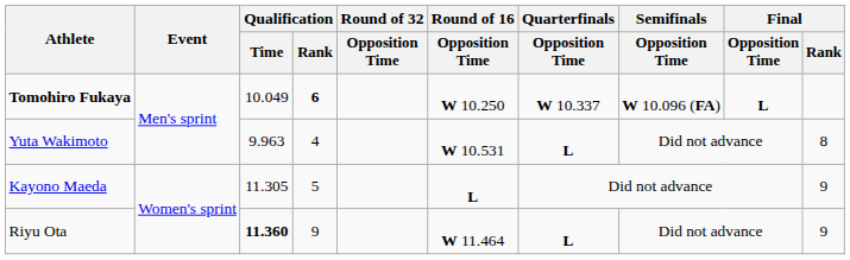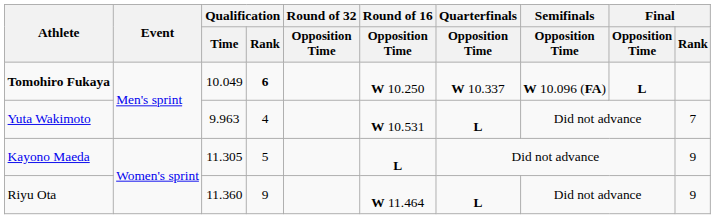 <table class=wikitable style=font-size:90%;text-align:center>
 <tr>
 <th rowspan=2>Athlete</th>
 <th rowspan=2>Event</th>
 <th colspan=2>Qualification</th>
 <th>Round of 32</th>
 <th>Round of 16</th>
 <th>Quarterfinals</th>
 <th>Semifinals</th>
 <th colspan=2>Final</th>
 </tr>
 <tr style="font-size:95%">
 <th>Time</th>
 <th>Rank</th>
 <th>Opposition<br>Time</th>
 <th>Opposition<br>Time</th>
 <th>Opposition<br>Time</th>
 <th>Opposition<br>Time</th>
 <th>Opposition<br>Time</th>
 <th>Rank</th>
 </tr>
 <tr>
 <td style="text-align:left"><strong>Tomohiro Fukaya</strong></td>
 <td style="text-align:left" rowspan=2><a href='#'>Men's sprint</a></td>
 <td>10.049</td>
 <td><strong>6</strong></td>
 <td></td>
 <td><br><strong>W</strong> 10.250</td>
 <td><br><strong>W</strong> 10.337</td>
 <td><br><strong>W</strong> 10.096 (<strong>FA</strong>)</td>
 <td><br><strong>L</strong></td>
 <td></td>
 </tr>
 <tr>
 <td style="text-align:left"><a href='#'>Yuta Wakimoto</a></td>
 <td>9.963</td>
 <td>4</td>
 <td></td>
 <td><br><strong>W</strong> 10.531</td>
 <td><br><strong>L</strong></td>
 <td colspan=2>Did not advance</td>
-<td>8</td>
+<td>7</td>
 </tr>
 <tr>
 <td style="text-align:left"><a href='#'>Kayono Maeda</a></td>
 <td style="text-align:left" rowspan=2><a href='#'>Women's sprint</a></td>
 <td>11.305</td>
 <td>5</td>
 <td></td>
 <td><br><strong>L</strong></td>
 <td colspan=3>Did not advance</td>
 <td>9</td>
 </tr>
 <tr>
 <td style="text-align:left">Riyu Ota</td>
-<td><strong>11.360</strong></td>
+<td>11.360</td>
 <td>9</td>
 <td></td>
 <td><br><strong>W</strong> 11.464</td>
 <td><br><strong>L</strong></td>
 <td colspan=2>Did not advance</td>
 <td>9</td>
 </tr>
 </table>
